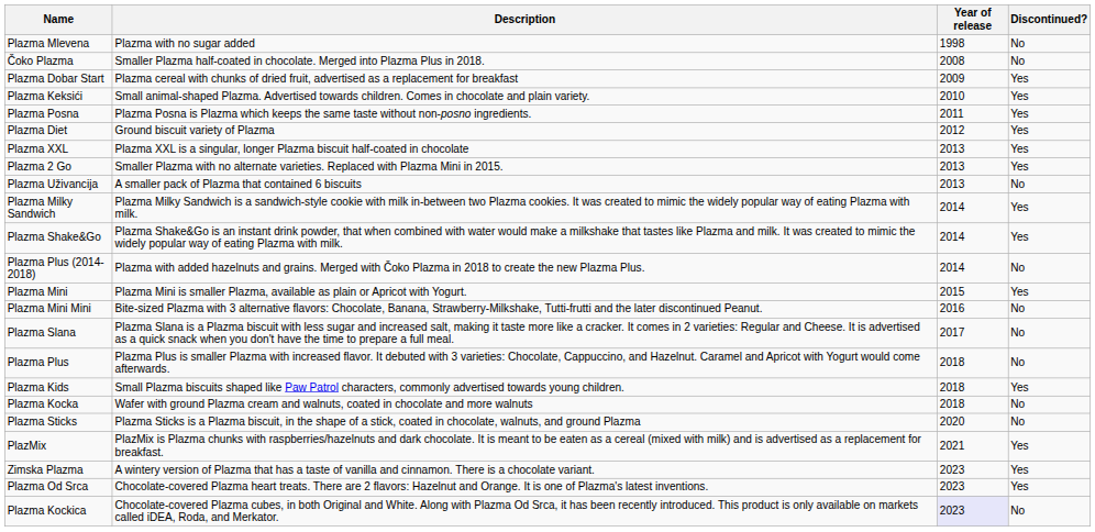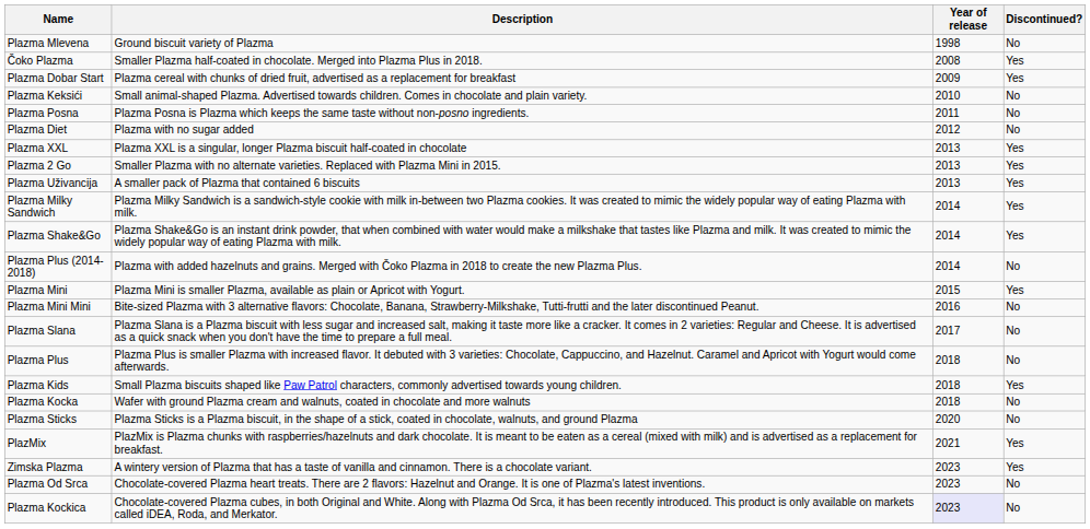 <table class="wikitable">
 <tr>
 <th>Name</th>
 <th>Description</th>
 <th>Year of release</th>
 <th>Discontinued?</th>
 </tr>
 <tr>
 <td>Plazma Mlevena</td>
-<td>Plazma with no sugar added</td>
+<td>Ground biscuit variety of Plazma</td>
 <td>1998</td>
 <td>No</td>
 </tr>
 <tr>
 <td>Čoko Plazma</td>
 <td>Smaller Plazma half-coated in chocolate. Merged into Plazma Plus in 2018.</td>
 <td>2008</td>
-<td>No</td>
+<td>Yes</td>
 </tr>
 <tr>
 <td>Plazma Dobar Start</td>
 <td>Plazma cereal with chunks of dried fruit, advertised as a replacement for breakfast</td>
 <td>2009</td>
 <td>Yes</td>
 </tr>
 <tr>
 <td>Plazma Keksići</td>
 <td>Small animal-shaped Plazma. Advertised towards children. Comes in chocolate and plain variety.</td>
 <td>2010</td>
-<td>Yes</td>
+<td>No</td>
 </tr>
 <tr>
 <td>Plazma Posna</td>
 <td>Plazma Posna is Plazma which keeps the same taste without non-<em>posno</em> ingredients.</td>
 <td>2011</td>
-<td>Yes</td>
+<td>No</td>
 </tr>
 <tr>
 <td>Plazma Diet</td>
-<td>Ground biscuit variety of Plazma</td>
+<td>Plazma with no sugar added</td>
 <td>2012</td>
-<td>Yes</td>
+<td>No</td>
 </tr>
 <tr>
 <td>Plazma XXL</td>
 <td>Plazma XXL is a singular, longer Plazma biscuit half-coated in chocolate</td>
 <td>2013</td>
 <td>Yes</td>
 </tr>
 <tr>
 <td>Plazma 2 Go</td>
 <td>Smaller Plazma with no alternate varieties. Replaced with Plazma Mini in 2015.</td>
 <td>2013</td>
 <td>Yes</td>
 </tr>
 <tr>
 <td>Plazma Uživancija</td>
 <td>A smaller pack of Plazma that contained 6 biscuits</td>
 <td>2013</td>
-<td>No</td>
+<td>Yes</td>
 </tr>
 <tr>
 <td>Plazma Milky Sandwich</td>
 <td>Plazma Milky Sandwich is a sandwich-style cookie with milk in-between two Plazma cookies. It was created to mimic the widely popular way of eating Plazma with milk.</td>
 <td>2014</td>
 <td>Yes</td>
 </tr>
 <tr>
 <td>Plazma Shake&Go</td>
 <td>Plazma Shake&Go is an instant drink powder, that when combined with water would make a milkshake that tastes like Plazma and milk. It was created to mimic the widely popular way of eating Plazma with milk.</td>
 <td>2014</td>
 <td>Yes</td>
 </tr>
 <tr>
 <td>Plazma Plus (2014-2018)</td>
 <td>Plazma with added hazelnuts and grains. Merged with Čoko Plazma in 2018 to create the new Plazma Plus.</td>
 <td>2014</td>
 <td>No</td>
 </tr>
 <tr>
 <td>Plazma Mini</td>
 <td>Plazma Mini is smaller Plazma, available as plain or Apricot with Yogurt.</td>
 <td>2015</td>
 <td>Yes</td>
 </tr>
 <tr>
 <td>Plazma Mini Mini</td>
 <td>Bite-sized Plazma with 3 alternative flavors: Chocolate, Banana, Strawberry-Milkshake, Tutti-frutti and the later discontinued Peanut.</td>
 <td>2016</td>
 <td>No</td>
 </tr>
 <tr>
 <td>Plazma Slana</td>
 <td>Plazma Slana is a Plazma biscuit with less sugar and increased salt, making it taste more like a cracker. It comes in 2 varieties: Regular and Cheese. It is advertised as a quick snack when you don't have the time to prepare a full meal.</td>
 <td>2017</td>
 <td>No</td>
 </tr>
 <tr>
 <td>Plazma Plus</td>
 <td>Plazma Plus is smaller Plazma with increased flavor. It debuted with 3 varieties: Chocolate, Cappuccino, and Hazelnut. Caramel and Apricot with Yogurt would come afterwards.</td>
 <td>2018</td>
 <td>No</td>
 </tr>
 <tr>
 <td>Plazma Kids</td>
 <td>Small Plazma biscuits shaped like <a href='#'>Paw Patrol</a> characters, commonly advertised towards young children.</td>
 <td>2018</td>
 <td>Yes</td>
 </tr>
 <tr>
 <td>Plazma Kocka</td>
 <td>Wafer with ground Plazma cream and walnuts, coated in chocolate and more walnuts</td>
 <td>2018</td>
 <td>No</td>
 </tr>
 <tr>
 <td>Plazma Sticks</td>
 <td>Plazma Sticks is a Plazma biscuit, in the shape of a stick, coated in chocolate, walnuts, and ground Plazma</td>
 <td>2020</td>
 <td>No</td>
 </tr>
 <tr>
 <td>PlazMix</td>
 <td>PlazMix is Plazma chunks with raspberries/hazelnuts and dark chocolate. It is meant to be eaten as a cereal (mixed with milk) and is advertised as a replacement for breakfast.</td>
 <td>2021</td>
 <td>Yes</td>
 </tr>
 <tr>
 <td>Zimska Plazma</td>
 <td>A wintery version of Plazma that has a taste of vanilla and cinnamon. There is a chocolate variant.</td>
 <td>2023</td>
 <td>Yes</td>
 </tr>
 <tr>
 <td>Plazma Od Srca</td>
 <td>Chocolate-covered Plazma heart treats. There are 2 flavors: Hazelnut and Orange. It is one of Plazma's latest inventions.</td>
 <td>2023</td>
-<td>Yes</td>
+<td>No</td>
 </tr>
 <tr>
 <td>Plazma Kockica</td>
 <td>Chocolate-covered Plazma cubes, in both Original and White. Along with Plazma Od Srca, it has been recently introduced. This product is only available on markets called iDEA, Roda, and Merkator.</td>
 <td style="background: lavender;">2023</td>
 <td>No</td>
 </tr>
 </table>
